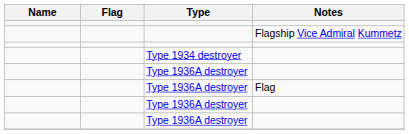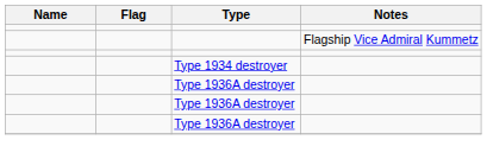 <table class="wikitable sortable">
 <tr>
 <th scope="col" width="110px">Name</th>
 <th scope="col" width="90px">Flag</th>
 <th scope="col" width="160px">Type</th>
 <th>Notes</th>
 </tr>
 <tr>
 <td></td>
 <td></td>
 <td></td>
 <td></td>
 </tr>
 <tr>
 <td></td>
 <td></td>
 <td></td>
 <td>Flagship <a href='#'>Vice Admiral</a> <a href='#'>Kummetz</a></td>
 </tr>
 <tr>
 <td></td>
 <td></td>
 <td></td>
 <td></td>
 </tr>
 <tr>
 <td></td>
 <td></td>
 <td><a href='#'>Type 1934 destroyer</a></td>
 <td></td>
 </tr>
 <tr>
 <td></td>
 <td></td>
 <td><a href='#'>Type 1936A destroyer</a></td>
 <td></td>
 </tr>
 <tr>
 <td></td>
 <td></td>
 <td><a href='#'>Type 1936A destroyer</a></td>
-<td>Flag  </td>
-</tr>
-<tr>
-<td></td>
-<td></td>
-<td><a href='#'>Type 1936A destroyer</a></td>
 <td></td>
 </tr>
 <tr>
 <td></td>
 <td></td>
 <td><a href='#'>Type 1936A destroyer</a></td>
 <td></td>
 </tr>
 <tr>
 </tr>
 </table>
